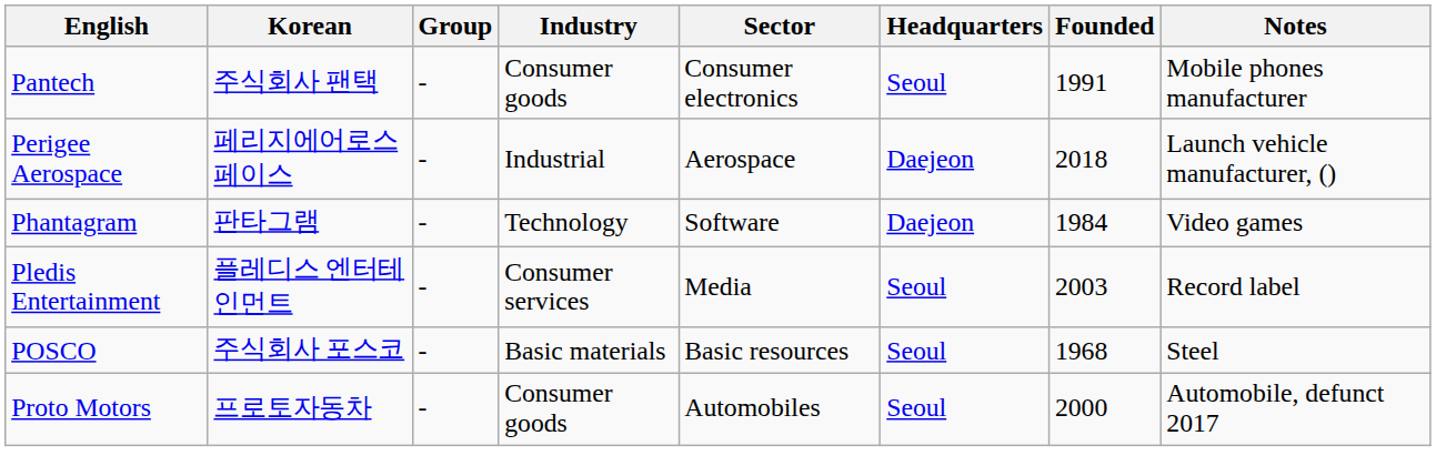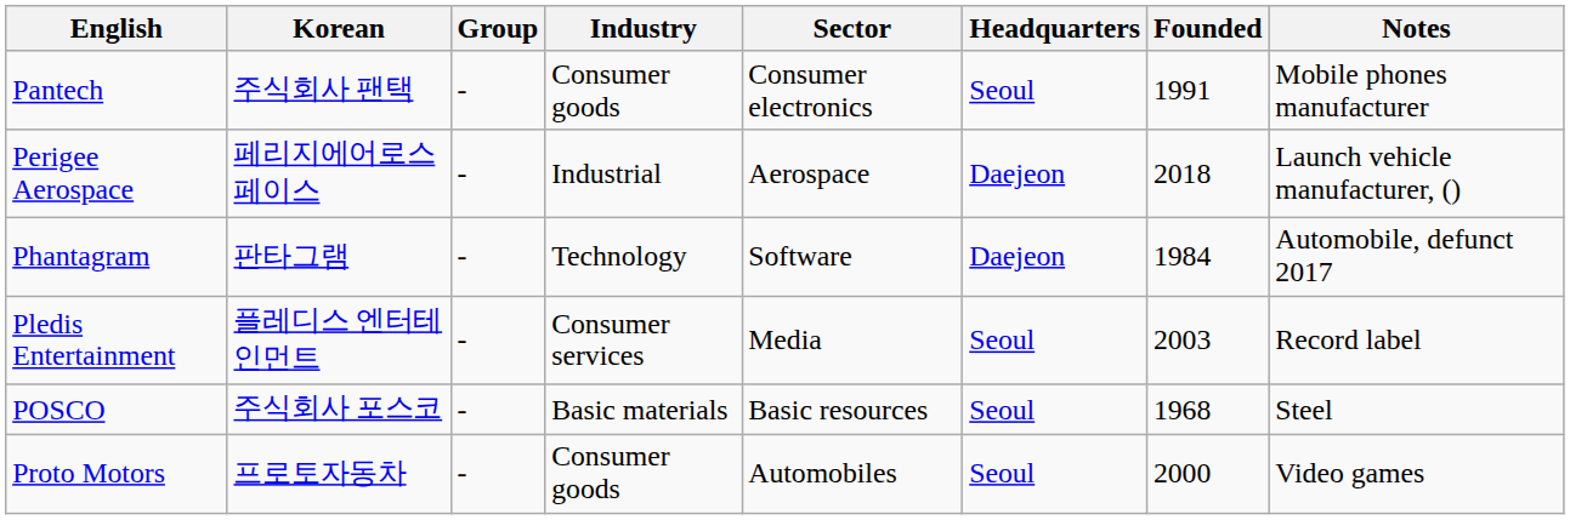 <table class="wikitable sortable">
 <tr>
 <th>English</th>
 <th>Korean</th>
 <th>Group</th>
 <th>Industry</th>
 <th>Sector</th>
 <th>Headquarters</th>
 <th>Founded</th>
 <th class="unsortable">Notes</th>
 </tr>
 <tr>
 <td><a href='#'>Pantech</a></td>
 <td><a href='#'>주식회사 팬택</a></td>
 <td>-</td>
 <td>Consumer goods</td>
 <td>Consumer electronics</td>
 <td><a href='#'>Seoul</a></td>
 <td>1991</td>
 <td>Mobile phones manufacturer</td>
 </tr>
 <tr>
 <td><a href='#'>Perigee Aerospace</a></td>
 <td><a href='#'>페리지에어로스페이스</a></td>
 <td>-</td>
 <td>Industrial</td>
 <td>Aerospace</td>
 <td><a href='#'>Daejeon</a></td>
 <td>2018</td>
 <td>Launch vehicle manufacturer, ()</td>
 </tr>
 <tr>
 <td><a href='#'>Phantagram</a></td>
 <td><a href='#'>판타그램</a></td>
 <td>-</td>
 <td>Technology</td>
 <td>Software</td>
 <td><a href='#'>Daejeon</a></td>
 <td>1984</td>
-<td>Video games</td>
+<td>Automobile, defunct 2017</td>
 </tr>
 <tr>
 <td><a href='#'>Pledis Entertainment</a></td>
 <td><a href='#'>플레디스 엔터테인먼트</a></td>
 <td>-</td>
 <td>Consumer services</td>
 <td>Media</td>
 <td><a href='#'>Seoul</a></td>
 <td>2003</td>
 <td>Record label</td>
 </tr>
 <tr>
 <td><a href='#'>POSCO</a></td>
 <td><a href='#'>주식회사 포스코</a></td>
 <td>-</td>
 <td>Basic materials</td>
 <td>Basic resources</td>
 <td><a href='#'>Seoul</a></td>
 <td>1968</td>
 <td>Steel</td>
 </tr>
 <tr>
 <td><a href='#'>Proto Motors</a></td>
 <td><a href='#'>프로토자동차</a></td>
 <td>-</td>
 <td>Consumer goods</td>
 <td>Automobiles</td>
 <td><a href='#'>Seoul</a></td>
 <td>2000</td>
-<td>Automobile, defunct 2017</td>
+<td>Video games</td>
 </tr>
 </table>
